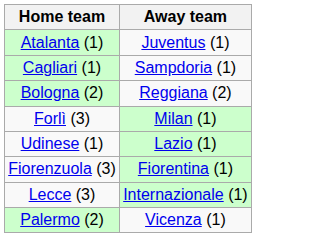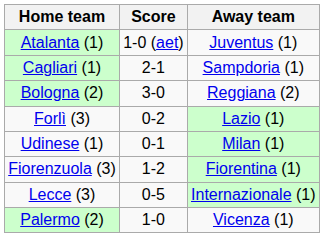 <table class="wikitable" style="text-align: center">
 <tr>
 <th>Home team</th>
+<th>Score</th>
 <th>Away team</th>
 </tr>
 <tr>
 <td bgcolor="ccffcc"><a href='#'>Atalanta</a> (1)</td>
+<td>1-0 (<a href='#'>aet</a>)</td>
 <td><a href='#'>Juventus</a> (1)</td>
 </tr>
 <tr>
 <td bgcolor="ccffcc"><a href='#'>Cagliari</a> (1)</td>
+<td>2-1</td>
 <td><a href='#'>Sampdoria</a> (1)</td>
 </tr>
 <tr>
 <td bgcolor="ccffcc"><a href='#'>Bologna</a> (2)</td>
+<td>3-0</td>
 <td><a href='#'>Reggiana</a> (2)</td>
 </tr>
 <tr>
 <td><a href='#'>Forlì</a> (3)</td>
+<td>0-2</td>
+<td bgcolor="ccffcc"><a href='#'>Lazio</a> (1)</td>
+</tr>
+<tr>
+<td><a href='#'>Udinese</a> (1)</td>
+<td>0-1</td>
 <td bgcolor="ccffcc"><a href='#'>Milan</a> (1)</td>
 </tr>
 <tr>
-<td><a href='#'>Udinese</a> (1)</td>
-<td bgcolor="ccffcc"><a href='#'>Lazio</a> (1)</td>
-</tr>
-<tr>
 <td><a href='#'>Fiorenzuola</a> (3)</td>
+<td>1-2</td>
 <td bgcolor="ccffcc"><a href='#'>Fiorentina</a> (1)</td>
 </tr>
 <tr>
 <td><a href='#'>Lecce</a> (3)</td>
+<td>0-5</td>
 <td bgcolor="ccffcc"><a href='#'>Internazionale</a> (1)</td>
 </tr>
 <tr>
 <td bgcolor="ccffcc"><a href='#'>Palermo</a> (2)</td>
+<td>1-0</td>
 <td><a href='#'>Vicenza</a> (1)</td>
 </tr>
 </table>
